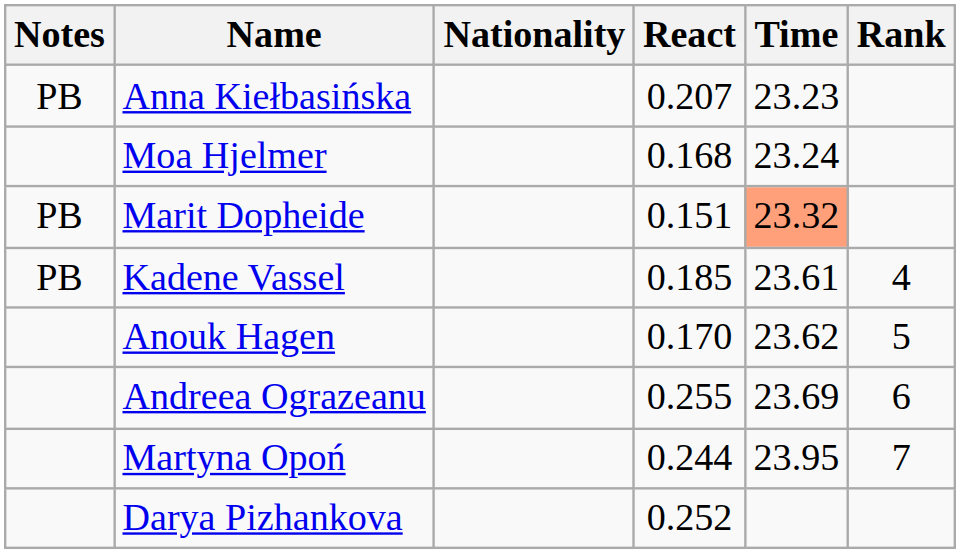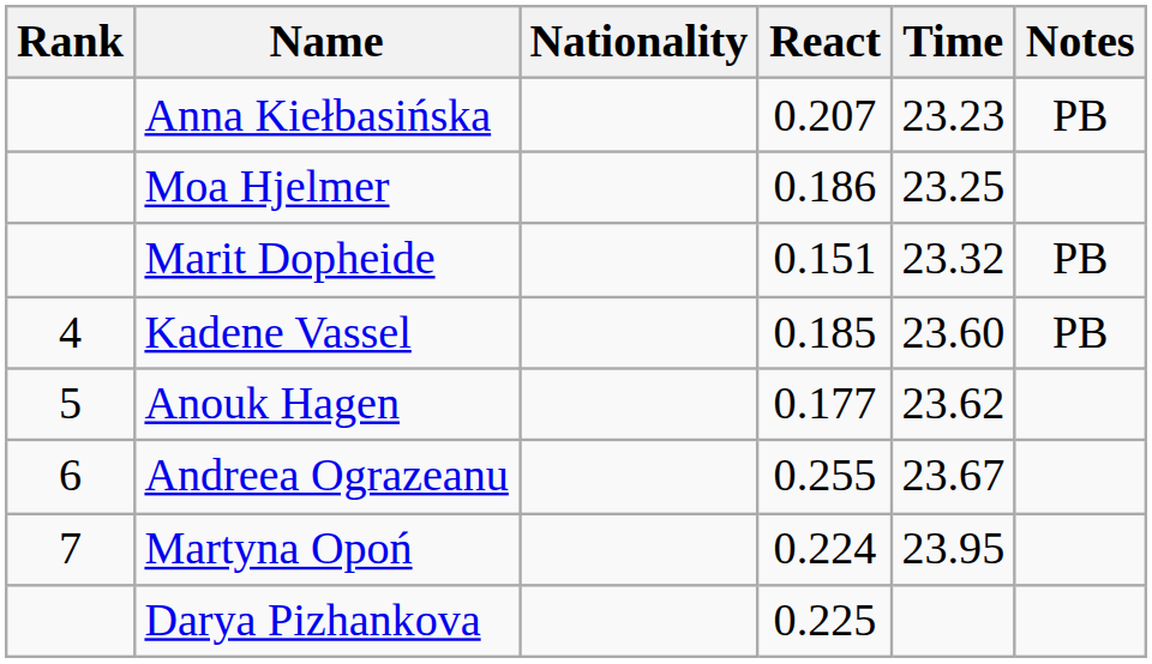 <table class="wikitable sortable" style="text-align:center">
 <tr>
-<th>Notes</th>
+<th>Rank</th>
 <th>Name</th>
 <th>Nationality</th>
 <th>React</th>
 <th>Time</th>
-<th>Rank</th>
+<th>Notes</th>
 </tr>
 <tr>
-<td>PB</td>
+<td></td>
 <td align="left"><a href='#'>Anna Kiełbasińska</a></td>
 <td align=left></td>
 <td>0.207</td>
 <td>23.23</td>
-<td></td>
+<td>PB</td>
 </tr>
 <tr>
 <td></td>
 <td align="left"><a href='#'>Moa Hjelmer</a></td>
 <td align=left></td>
-<td>0.168</td>
-<td>23.24</td>
+<td>0.186</td>
+<td>23.25</td>
 <td></td>
 </tr>
 <tr>
-<td>PB</td>
+<td></td>
 <td align="left"><a href='#'>Marit Dopheide</a></td>
 <td align=left></td>
 <td>0.151</td>
-<td style="background: lightsalmon;">23.32</td>
+<td>23.32</td>
+<td>PB</td>
+</tr>
+<tr>
+<td>4</td>
+<td align="left"><a href='#'>Kadene Vassel</a></td>
+<td align=left></td>
+<td>0.185</td>
+<td>23.60</td>
+<td>PB</td>
+</tr>
+<tr>
+<td>5</td>
+<td align="left"><a href='#'>Anouk Hagen</a></td>
+<td align=left></td>
+<td>0.177</td>
+<td>23.62</td>
 <td></td>
 </tr>
 <tr>
-<td>PB</td>
-<td align="left"><a href='#'>Kadene Vassel</a></td>
-<td align=left></td>
-<td>0.185</td>
-<td>23.61</td>
-<td>4</td>
-</tr>
-<tr>
-<td></td>
-<td align="left"><a href='#'>Anouk Hagen</a></td>
-<td align=left></td>
-<td>0.170</td>
-<td>23.62</td>
-<td>5</td>
-</tr>
-<tr>
-<td></td>
+<td>6</td>
 <td align="left"><a href='#'>Andreea Ograzeanu</a></td>
 <td align=left></td>
 <td>0.255</td>
-<td>23.69</td>
-<td>6</td>
+<td>23.67</td>
+<td></td>
 </tr>
 <tr>
-<td></td>
+<td>7</td>
 <td align="left"><a href='#'>Martyna Opoń</a></td>
 <td align=left></td>
-<td>0.244</td>
+<td>0.224</td>
 <td>23.95</td>
-<td>7</td>
+<td></td>
 </tr>
 <tr>
 <td></td>
 <td align="left"><a href='#'>Darya Pizhankova</a></td>
 <td align=left></td>
-<td>0.252</td>
+<td>0.225</td>
 <td></td>
 <td></td>
 </tr>
 </table>
